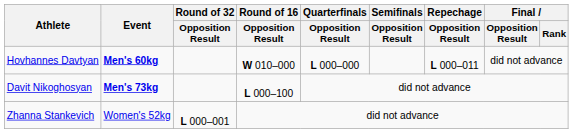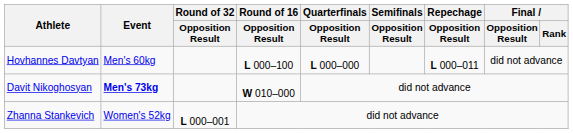 <table class="wikitable" style="font-size:90%">
 <tr>
 <th rowspan="2">Athlete</th>
 <th rowspan="2">Event</th>
 <th>Round of 32</th>
 <th>Round of 16</th>
 <th>Quarterfinals</th>
 <th>Semifinals</th>
 <th>Repechage</th>
 <th colspan=2>Final / </th>
 </tr>
 <tr style="font-size:95%">
 <th>Opposition<br>Result</th>
 <th>Opposition<br>Result</th>
 <th>Opposition<br>Result</th>
 <th>Opposition<br>Result</th>
 <th>Opposition<br>Result</th>
 <th>Opposition<br>Result</th>
 <th>Rank</th>
 </tr>
 <tr align=center>
 <td align=left><a href='#'>Hovhannes Davtyan</a></td>
-<td align=left><strong><a href='#'>Men's 60kg</a></strong></td>
+<td align=left><a href='#'>Men's 60kg</a></td>
 <td></td>
-<td><br><strong>W</strong> 010–000</td>
+<td><br><strong>L</strong> 000–100</td>
 <td><br><strong>L</strong> 000–000</td>
 <td></td>
 <td><br><strong>L</strong> 000–011</td>
 <td colspan=2>did not advance</td>
 </tr>
 <tr align=center>
 <td align=left><a href='#'>Davit Nikoghosyan</a></td>
 <td align=left><strong><a href='#'>Men's 73kg</a></strong></td>
 <td></td>
-<td><br><strong>L</strong> 000–100</td>
+<td><br><strong>W</strong> 010–000</td>
 <td colspan=5>did not advance</td>
 </tr>
 <tr align=center>
 <td align=left><a href='#'>Zhanna Stankevich</a></td>
 <td align=left><a href='#'>Women's 52kg</a></td>
 <td><br><strong>L</strong> 000–001</td>
 <td colspan=6>did not advance</td>
 </tr>
 </table>
